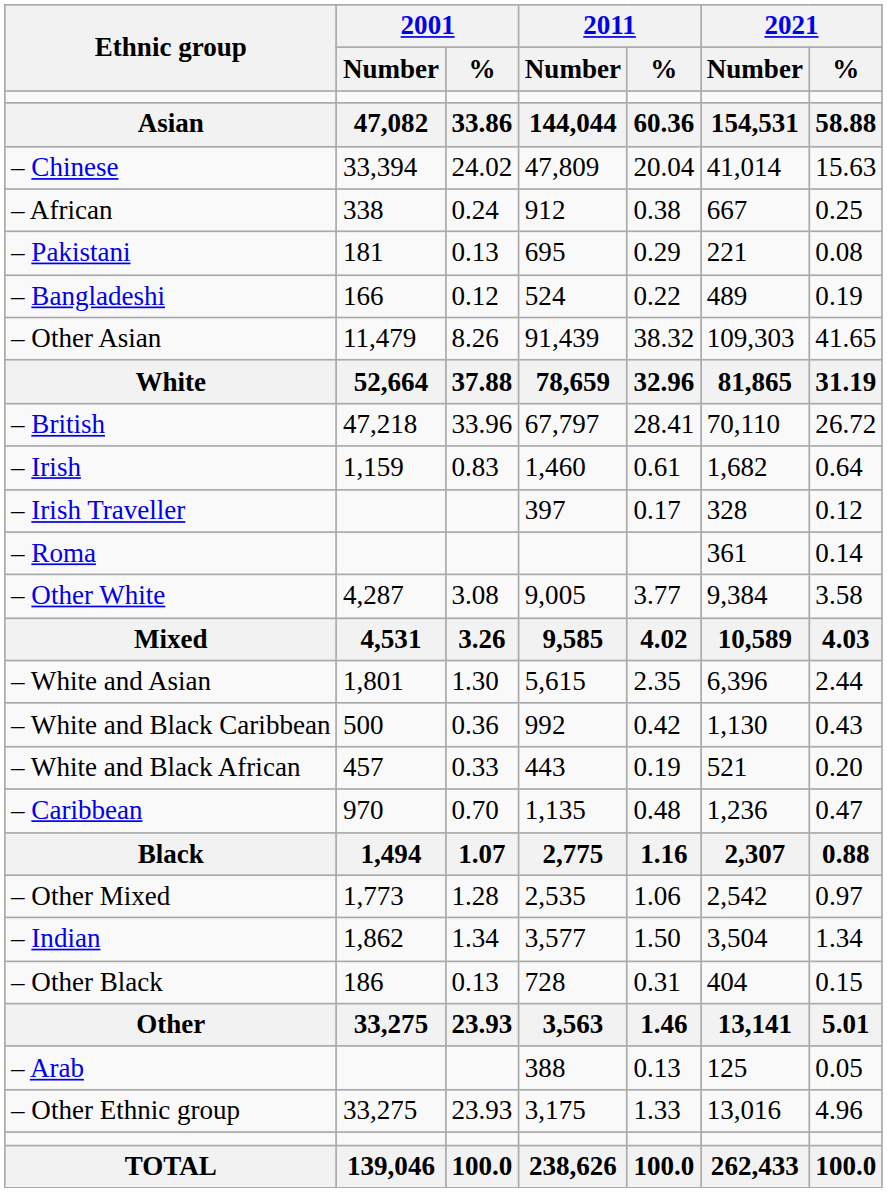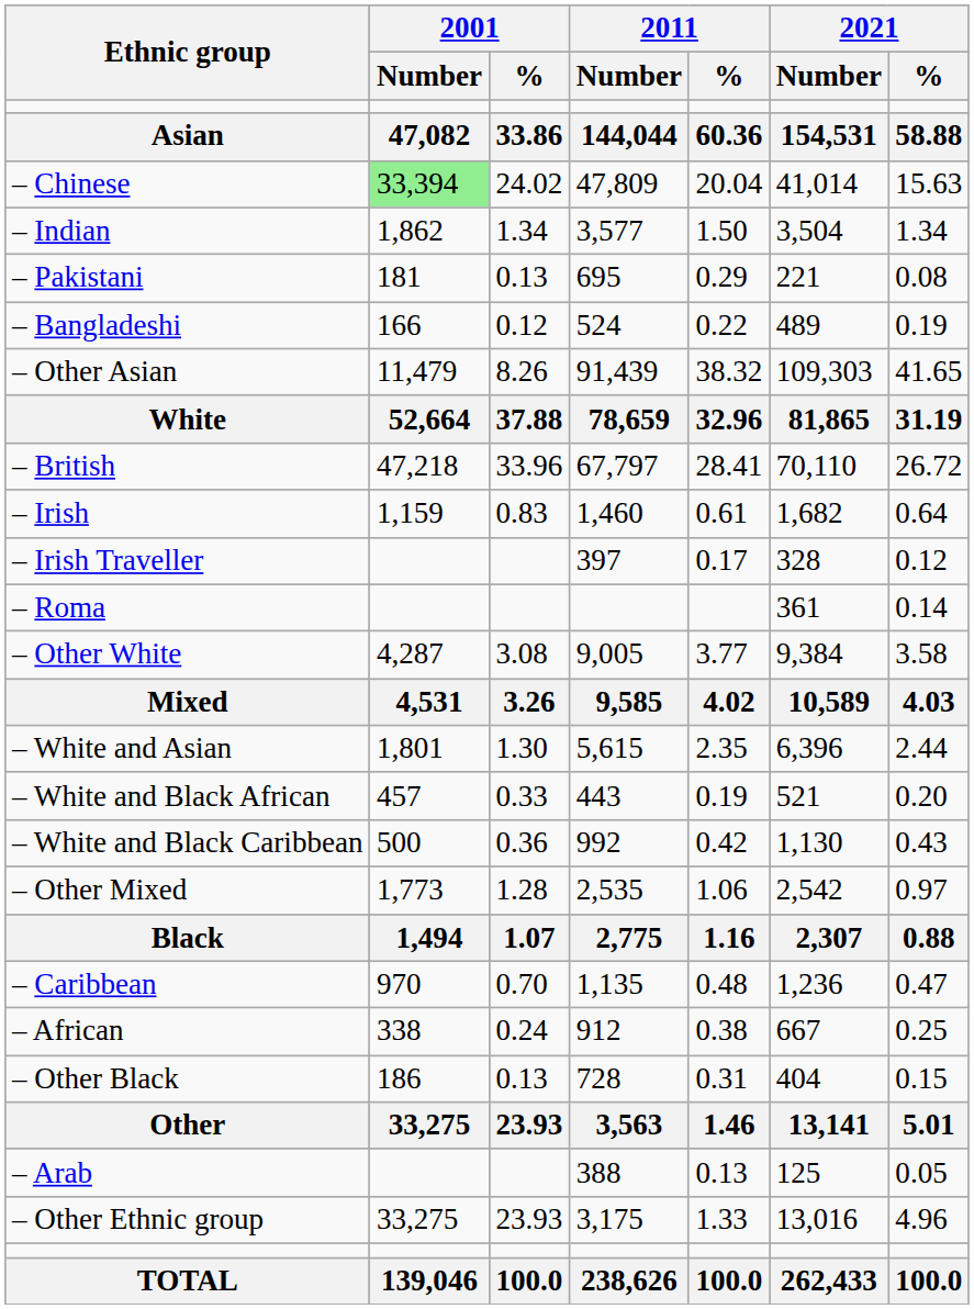 <table class="sortable wikitable">
 <tr>
 <th rowspan="2">Ethnic group</th>
 <th colspan="2"><a href='#'>2001</a></th>
 <th colspan="2"><a href='#'>2011</a></th>
 <th colspan="2"><a href='#'>2021</a></th>
 </tr>
 <tr>
 <th>Number</th>
 <th>%</th>
 <th>Number</th>
 <th>%</th>
 <th>Number</th>
 <th>%</th>
 </tr>
 <tr>
 <td></td>
 <td></td>
 <td></td>
 <td></td>
 <td></td>
 <td></td>
 </tr>
 <tr>
 <th align=left>Asian</th>
 <th>47,082</th>
 <th>33.86</th>
 <th>144,044</th>
 <th>60.36</th>
 <th>154,531</th>
 <th>58.88</th>
 </tr>
 <tr>
 <td align=left>– <a href='#'>Chinese</a></td>
-<td>33,394</td>
+<td style="background: lightgreen;">33,394</td>
 <td>24.02</td>
 <td>47,809</td>
 <td>20.04</td>
 <td>41,014</td>
 <td>15.63</td>
 </tr>
 <tr>
-<td align=left>– African</td>
-<td>338</td>
-<td>0.24</td>
-<td>912</td>
-<td>0.38</td>
-<td>667</td>
-<td>0.25</td>
+<td align=left>– <a href='#'>Indian</a></td>
+<td>1,862</td>
+<td>1.34</td>
+<td>3,577</td>
+<td>1.50</td>
+<td>3,504</td>
+<td>1.34</td>
 </tr>
 <tr>
 <td align=left>– <a href='#'>Pakistani</a></td>
 <td>181</td>
 <td>0.13</td>
 <td>695</td>
 <td>0.29</td>
 <td>221</td>
 <td>0.08</td>
 </tr>
 <tr>
 <td align=left>– <a href='#'>Bangladeshi</a></td>
 <td>166</td>
 <td>0.12</td>
 <td>524</td>
 <td>0.22</td>
 <td>489</td>
 <td>0.19</td>
 </tr>
 <tr>
 <td align=left>– Other Asian</td>
 <td>11,479</td>
 <td>8.26</td>
 <td>91,439</td>
 <td>38.32</td>
 <td>109,303</td>
 <td>41.65</td>
 </tr>
 <tr>
 <th align=left>White</th>
 <th>52,664</th>
 <th>37.88</th>
 <th>78,659</th>
 <th>32.96</th>
 <th>81,865</th>
 <th>31.19</th>
 </tr>
 <tr>
 <td align=left>– <a href='#'>British</a></td>
 <td>47,218</td>
 <td>33.96</td>
 <td>67,797</td>
 <td>28.41</td>
 <td>70,110</td>
 <td>26.72</td>
 </tr>
 <tr>
 <td align=left>– <a href='#'>Irish</a></td>
 <td>1,159</td>
 <td>0.83</td>
 <td>1,460</td>
 <td>0.61</td>
 <td>1,682</td>
 <td>0.64</td>
 </tr>
 <tr>
 <td align=left>– <a href='#'>Irish Traveller</a></td>
 <td></td>
 <td></td>
 <td>397</td>
 <td>0.17</td>
 <td>328</td>
 <td>0.12</td>
 </tr>
 <tr>
 <td align=left>– <a href='#'>Roma</a></td>
 <td></td>
 <td></td>
 <td></td>
 <td></td>
 <td>361</td>
 <td>0.14</td>
 </tr>
 <tr>
 <td align=left>– <a href='#'>Other White</a></td>
 <td>4,287</td>
 <td>3.08</td>
 <td>9,005</td>
 <td>3.77</td>
 <td>9,384</td>
 <td>3.58</td>
 </tr>
 <tr>
 <th align=left>Mixed</th>
 <th>4,531</th>
 <th>3.26</th>
 <th>9,585</th>
 <th>4.02</th>
 <th>10,589</th>
 <th>4.03</th>
 </tr>
 <tr>
 <td align=left>– White and Asian</td>
 <td>1,801</td>
 <td>1.30</td>
 <td>5,615</td>
 <td>2.35</td>
 <td>6,396</td>
 <td>2.44</td>
 </tr>
 <tr>
+<td align=left>– White and Black African</td>
+<td>457</td>
+<td>0.33</td>
+<td>443</td>
+<td>0.19</td>
+<td>521</td>
+<td>0.20</td>
+</tr>
+<tr>
 <td align=left>– White and Black Caribbean</td>
 <td>500</td>
 <td>0.36</td>
 <td>992</td>
 <td>0.42</td>
 <td>1,130</td>
 <td>0.43</td>
 </tr>
 <tr>
-<td align=left>– White and Black African</td>
-<td>457</td>
-<td>0.33</td>
-<td>443</td>
-<td>0.19</td>
-<td>521</td>
-<td>0.20</td>
+<td align=left>– Other Mixed</td>
+<td>1,773</td>
+<td>1.28</td>
+<td>2,535</td>
+<td>1.06</td>
+<td>2,542</td>
+<td>0.97</td>
+</tr>
+<tr>
+<th align=left>Black</th>
+<th>1,494</th>
+<th>1.07</th>
+<th>2,775</th>
+<th>1.16</th>
+<th>2,307</th>
+<th>0.88</th>
 </tr>
 <tr>
 <td align=left>– <a href='#'>Caribbean</a></td>
 <td>970</td>
 <td>0.70</td>
 <td>1,135</td>
 <td>0.48</td>
 <td>1,236</td>
 <td>0.47</td>
 </tr>
 <tr>
-<th align=left>Black</th>
-<th>1,494</th>
-<th>1.07</th>
-<th>2,775</th>
-<th>1.16</th>
-<th>2,307</th>
-<th>0.88</th>
-</tr>
-<tr>
-<td align=left>– Other Mixed</td>
-<td>1,773</td>
-<td>1.28</td>
-<td>2,535</td>
-<td>1.06</td>
-<td>2,542</td>
-<td>0.97</td>
-</tr>
-<tr>
-<td align=left>– <a href='#'>Indian</a></td>
-<td>1,862</td>
-<td>1.34</td>
-<td>3,577</td>
-<td>1.50</td>
-<td>3,504</td>
-<td>1.34</td>
+<td align=left>– African</td>
+<td>338</td>
+<td>0.24</td>
+<td>912</td>
+<td>0.38</td>
+<td>667</td>
+<td>0.25</td>
 </tr>
 <tr>
 <td align=left>– Other Black</td>
 <td>186</td>
 <td>0.13</td>
 <td>728</td>
 <td>0.31</td>
 <td>404</td>
 <td>0.15</td>
 </tr>
 <tr>
 <th align=left>Other</th>
 <th>33,275</th>
 <th>23.93</th>
 <th>3,563</th>
 <th>1.46</th>
 <th>13,141</th>
 <th>5.01</th>
 </tr>
 <tr>
 <td align=left>– <a href='#'>Arab</a></td>
 <td></td>
 <td></td>
 <td>388</td>
 <td>0.13</td>
 <td>125</td>
 <td>0.05</td>
 </tr>
 <tr>
 <td align=left>– Other Ethnic group</td>
 <td>33,275</td>
 <td>23.93</td>
 <td>3,175</td>
 <td>1.33</td>
 <td>13,016</td>
 <td>4.96</td>
 </tr>
 <tr>
 <td></td>
 <td></td>
 <td></td>
 <td></td>
 <td></td>
 <td></td>
 </tr>
 <tr>
 <th align=left>TOTAL</th>
 <th>139,046</th>
 <th>100.0</th>
 <th>238,626</th>
 <th>100.0</th>
 <th>262,433</th>
 <th>100.0</th>
 </tr>
 </table>
